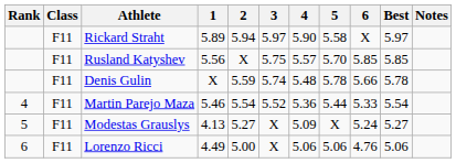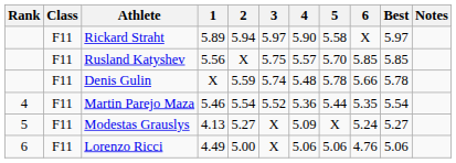 <table class="wikitable sortable" style="text-align:center">
 <tr>
 <th>Rank</th>
 <th>Class</th>
 <th>Athlete</th>
 <th>1</th>
 <th>2</th>
 <th>3</th>
 <th>4</th>
 <th>5</th>
 <th>6</th>
 <th>Best</th>
 <th>Notes</th>
 </tr>
 <tr>
 <td></td>
 <td>F11</td>
 <td style="text-align:left"><a href='#'>Rickard Straht</a><br></td>
 <td>5.89</td>
 <td>5.94</td>
 <td>5.97</td>
 <td>5.90</td>
 <td>5.58</td>
 <td>X</td>
 <td>5.97</td>
 <td></td>
 </tr>
 <tr>
 <td></td>
 <td>F11</td>
 <td style="text-align:left"><a href='#'>Rusland Katyshev</a><br></td>
 <td>5.56</td>
 <td>X</td>
 <td>5.75</td>
 <td>5.57</td>
 <td>5.70</td>
 <td>5.85</td>
 <td>5.85</td>
 <td></td>
 </tr>
 <tr>
 <td></td>
 <td>F11</td>
 <td style="text-align:left"><a href='#'>Denis Gulin</a><br></td>
 <td>X</td>
 <td>5.59</td>
 <td>5.74</td>
 <td>5.48</td>
 <td>5.78</td>
 <td>5.66</td>
 <td>5.78</td>
 <td></td>
 </tr>
 <tr>
 <td>4</td>
 <td>F11</td>
 <td style="text-align:left"><a href='#'>Martin Parejo Maza</a><br></td>
 <td>5.46</td>
 <td>5.54</td>
 <td>5.52</td>
 <td>5.36</td>
 <td>5.44</td>
-<td>5.33</td>
+<td>5.35</td>
 <td>5.54</td>
 <td></td>
 </tr>
 <tr>
 <td>5</td>
 <td>F11</td>
 <td style="text-align:left"><a href='#'>Modestas Grauslys</a><br></td>
 <td>4.13</td>
 <td>5.27</td>
 <td>X</td>
 <td>5.09</td>
 <td>X</td>
 <td>5.24</td>
 <td>5.27</td>
 <td></td>
 </tr>
 <tr>
 <td>6</td>
 <td>F11</td>
 <td style="text-align:left"><a href='#'>Lorenzo Ricci</a><br></td>
 <td>4.49</td>
 <td>5.00</td>
 <td>X</td>
 <td>5.06</td>
 <td>5.06</td>
 <td>4.76</td>
 <td>5.06</td>
 <td></td>
 </tr>
 </table>
